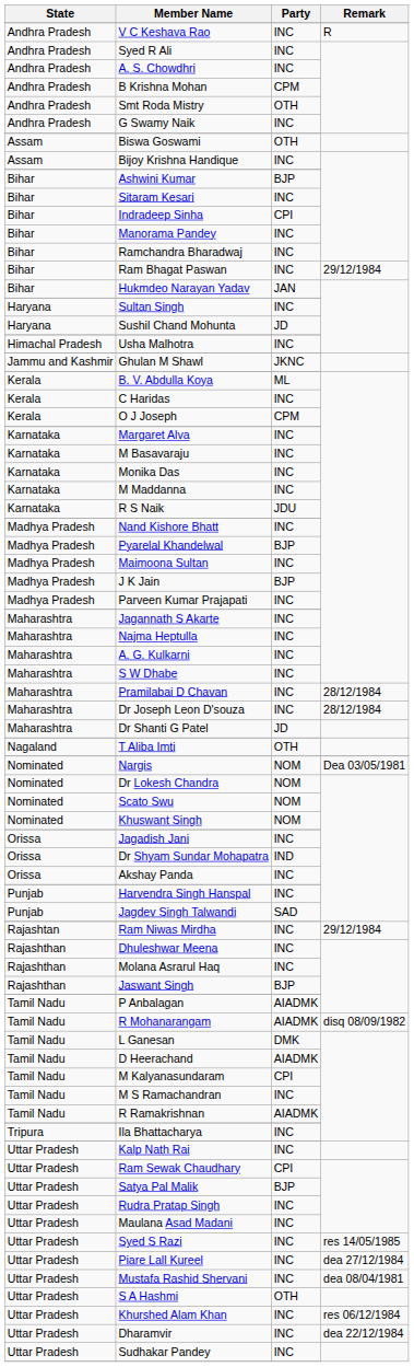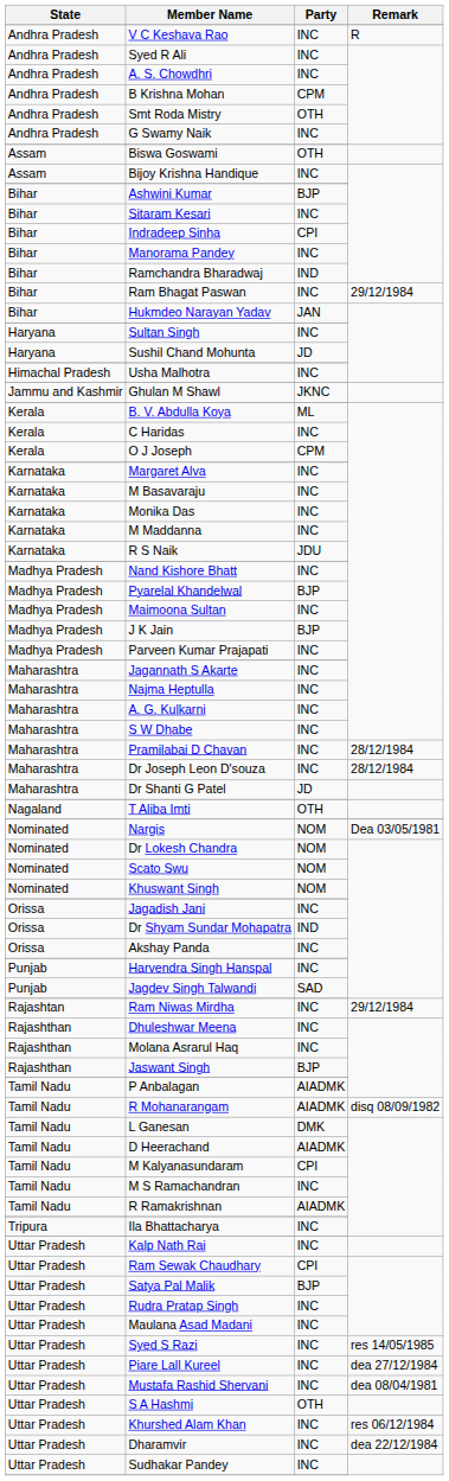 <table class="wikitable sortable">
 <tr>
 <th>State</th>
 <th>Member Name</th>
 <th>Party</th>
 <th>Remark</th>
 </tr>
 <tr>
 </tr>
 <tr>
 <td>Andhra Pradesh</td>
 <td><a href='#'>V C Keshava Rao</a></td>
 <td>INC</td>
 <td>R</td>
 </tr>
 <tr>
 <td>Andhra Pradesh</td>
 <td>Syed R Ali</td>
 <td>INC</td>
 </tr>
 <tr>
 <td>Andhra Pradesh</td>
 <td><a href='#'>A. S. Chowdhri</a></td>
 <td>INC</td>
 </tr>
 <tr>
 <td>Andhra Pradesh</td>
 <td>B Krishna Mohan</td>
 <td>CPM</td>
 </tr>
 <tr>
 <td>Andhra Pradesh</td>
 <td>Smt Roda Mistry</td>
 <td>OTH</td>
 </tr>
 <tr>
 <td>Andhra Pradesh</td>
 <td>G Swamy Naik</td>
 <td>INC</td>
 </tr>
 <tr>
 </tr>
 <tr>
 <td>Assam</td>
 <td>Biswa Goswami</td>
 <td>OTH</td>
 <td></td>
 </tr>
 <tr>
 <td>Assam</td>
 <td>Bijoy Krishna Handique</td>
 <td>INC</td>
 </tr>
 <tr>
 </tr>
 <tr>
 <td>Bihar</td>
 <td><a href='#'>Ashwini Kumar</a></td>
 <td>BJP</td>
 </tr>
 <tr>
 <td>Bihar</td>
 <td><a href='#'>Sitaram Kesari</a></td>
 <td>INC</td>
 </tr>
 <tr>
 <td>Bihar</td>
 <td><a href='#'>Indradeep Sinha</a></td>
 <td>CPI</td>
 </tr>
 <tr>
 <td>Bihar</td>
 <td><a href='#'>Manorama Pandey</a></td>
 <td>INC</td>
 </tr>
 <tr>
 <td>Bihar</td>
 <td>Ramchandra Bharadwaj</td>
-<td>INC</td>
+<td>IND</td>
 </tr>
 <tr>
 <td>Bihar</td>
 <td>Ram Bhagat Paswan</td>
 <td>INC</td>
 <td>29/12/1984</td>
 </tr>
 <tr>
 <td>Bihar</td>
 <td><a href='#'>Hukmdeo Narayan Yadav</a></td>
 <td>JAN</td>
 </tr>
 <tr>
 </tr>
 <tr>
 <td>Haryana</td>
 <td><a href='#'>Sultan Singh</a></td>
 <td>INC</td>
 </tr>
 <tr>
 <td>Haryana</td>
 <td>Sushil Chand Mohunta</td>
 <td>JD</td>
 </tr>
 <tr>
 </tr>
 <tr>
 <td>Himachal Pradesh</td>
 <td>Usha Malhotra</td>
 <td>INC</td>
 </tr>
 <tr>
 </tr>
 <tr>
 <td>Jammu and Kashmir</td>
 <td>Ghulan M Shawl</td>
 <td>JKNC</td>
 <td></td>
 </tr>
 <tr>
 </tr>
 <tr>
 <td>Kerala</td>
 <td><a href='#'>B. V. Abdulla Koya</a></td>
 <td>ML</td>
 </tr>
 <tr>
 <td>Kerala</td>
 <td>C Haridas</td>
 <td>INC</td>
 </tr>
 <tr>
 <td>Kerala</td>
 <td>O J Joseph</td>
 <td>CPM</td>
 </tr>
 <tr>
 </tr>
 <tr>
 <td>Karnataka</td>
 <td><a href='#'>Margaret Alva</a></td>
 <td>INC</td>
 </tr>
 <tr>
 <td>Karnataka</td>
 <td>M Basavaraju</td>
 <td>INC</td>
 </tr>
 <tr>
 <td>Karnataka</td>
 <td>Monika Das</td>
 <td>INC</td>
 </tr>
 <tr>
 <td>Karnataka</td>
 <td>M Maddanna</td>
 <td>INC</td>
 </tr>
 <tr>
 <td>Karnataka</td>
 <td>R S Naik</td>
 <td>JDU</td>
 </tr>
 <tr>
 </tr>
 <tr>
 <td>Madhya Pradesh</td>
 <td><a href='#'>Nand Kishore Bhatt</a></td>
 <td>INC</td>
 </tr>
 <tr>
 <td>Madhya Pradesh</td>
 <td><a href='#'>Pyarelal Khandelwal</a></td>
 <td>BJP</td>
 </tr>
 <tr>
 <td>Madhya Pradesh</td>
 <td><a href='#'>Maimoona Sultan</a></td>
 <td>INC</td>
 </tr>
 <tr>
 <td>Madhya Pradesh</td>
 <td>J K Jain</td>
 <td>BJP</td>
 </tr>
 <tr>
 <td>Madhya Pradesh</td>
 <td>Parveen Kumar Prajapati</td>
 <td>INC</td>
 </tr>
 <tr>
 </tr>
 <tr>
 <td>Maharashtra</td>
 <td><a href='#'>Jagannath S Akarte</a></td>
 <td>INC</td>
 </tr>
 <tr>
 <td>Maharashtra</td>
 <td><a href='#'>Najma Heptulla</a></td>
 <td>INC</td>
 </tr>
 <tr>
 <td>Maharashtra</td>
 <td><a href='#'>A. G. Kulkarni</a></td>
 <td>INC</td>
 </tr>
 <tr>
 <td>Maharashtra</td>
 <td><a href='#'>S W Dhabe</a></td>
 <td>INC</td>
 </tr>
 <tr>
 <td>Maharashtra</td>
 <td><a href='#'>Pramilabai D Chavan</a></td>
 <td>INC</td>
 <td>28/12/1984</td>
 </tr>
 <tr>
 <td>Maharashtra</td>
 <td>Dr Joseph Leon D'souza</td>
 <td>INC</td>
 <td>28/12/1984</td>
 </tr>
 <tr>
 <td>Maharashtra</td>
 <td>Dr Shanti G Patel</td>
 <td>JD</td>
 </tr>
 <tr>
 </tr>
 <tr>
 <td>Nagaland</td>
 <td><a href='#'>T Aliba Imti</a></td>
 <td>OTH</td>
 <td></td>
 </tr>
 <tr>
 </tr>
 <tr>
 <td>Nominated</td>
 <td><a href='#'>Nargis</a></td>
 <td>NOM</td>
 <td>Dea 03/05/1981</td>
 </tr>
 <tr>
 <td>Nominated</td>
 <td>Dr <a href='#'>Lokesh Chandra</a></td>
 <td>NOM</td>
 </tr>
 <tr>
 <td>Nominated</td>
 <td><a href='#'>Scato Swu</a></td>
 <td>NOM</td>
 </tr>
 <tr>
 <td>Nominated</td>
 <td><a href='#'>Khuswant Singh</a></td>
 <td>NOM</td>
 </tr>
 <tr>
 </tr>
 <tr>
 <td>Orissa</td>
 <td><a href='#'>Jagadish Jani</a></td>
 <td>INC</td>
 </tr>
 <tr>
 <td>Orissa</td>
 <td>Dr <a href='#'>Shyam Sundar Mohapatra</a></td>
 <td>IND</td>
 </tr>
 <tr>
 <td>Orissa</td>
 <td>Akshay Panda</td>
 <td>INC</td>
 </tr>
 <tr>
 </tr>
 <tr>
 <td>Punjab</td>
 <td><a href='#'>Harvendra Singh Hanspal</a></td>
 <td>INC</td>
 </tr>
 <tr>
 <td>Punjab</td>
 <td><a href='#'>Jagdev Singh Talwandi</a></td>
 <td>SAD</td>
 </tr>
 <tr>
 </tr>
 <tr>
 <td>Rajashtan</td>
 <td><a href='#'>Ram Niwas Mirdha</a></td>
 <td>INC</td>
 <td>29/12/1984</td>
 </tr>
 <tr>
 <td>Rajashthan</td>
 <td><a href='#'>Dhuleshwar Meena</a></td>
 <td>INC</td>
 </tr>
 <tr>
 <td>Rajashthan</td>
 <td>Molana Asrarul Haq</td>
 <td>INC</td>
 </tr>
 <tr>
 <td>Rajashthan</td>
 <td><a href='#'>Jaswant Singh</a></td>
 <td>BJP</td>
 </tr>
 <tr>
 </tr>
 <tr>
 <td>Tamil Nadu</td>
 <td>P Anbalagan</td>
 <td>AIADMK</td>
 </tr>
 <tr>
 <td>Tamil Nadu</td>
 <td><a href='#'>R Mohanarangam</a></td>
 <td>AIADMK</td>
 <td>disq 08/09/1982</td>
 </tr>
 <tr>
 <td>Tamil Nadu</td>
 <td>L Ganesan</td>
 <td>DMK</td>
 </tr>
 <tr>
 <td>Tamil Nadu</td>
 <td>D Heerachand</td>
 <td>AIADMK</td>
 </tr>
 <tr>
 <td>Tamil Nadu</td>
 <td>M Kalyanasundaram</td>
 <td>CPI</td>
 </tr>
 <tr>
 <td>Tamil Nadu</td>
 <td>M S Ramachandran</td>
 <td>INC</td>
 </tr>
 <tr>
 <td>Tamil Nadu</td>
 <td>R Ramakrishnan</td>
 <td>AIADMK</td>
 </tr>
 <tr>
 </tr>
 <tr>
 <td>Tripura</td>
 <td>Ila Bhattacharya</td>
 <td>INC</td>
 </tr>
 <tr>
 </tr>
 <tr>
 <td>Uttar Pradesh</td>
 <td><a href='#'>Kalp Nath Rai</a></td>
 <td>INC</td>
 <td></td>
 </tr>
 <tr>
 <td>Uttar Pradesh</td>
 <td><a href='#'>Ram Sewak Chaudhary</a></td>
 <td>CPI</td>
 </tr>
 <tr>
 <td>Uttar  Pradesh</td>
 <td><a href='#'>Satya Pal Malik</a></td>
 <td>BJP</td>
 </tr>
 <tr>
 <td>Uttar Pradesh</td>
 <td><a href='#'>Rudra Pratap Singh</a></td>
 <td>INC</td>
 </tr>
 <tr>
 <td>Uttar Pradesh</td>
 <td>Maulana <a href='#'>Asad Madani</a></td>
 <td>INC</td>
 </tr>
 <tr>
 <td>Uttar Pradesh</td>
 <td><a href='#'>Syed S Razi</a></td>
 <td>INC</td>
 <td>res 14/05/1985</td>
 </tr>
 <tr>
 <td>Uttar Pradesh</td>
 <td><a href='#'>Piare Lall Kureel</a></td>
 <td>INC</td>
 <td>dea 27/12/1984</td>
 </tr>
 <tr>
 <td>Uttar Pradesh</td>
 <td><a href='#'>Mustafa Rashid Shervani</a></td>
 <td>INC</td>
 <td>dea 08/04/1981</td>
 </tr>
 <tr>
 <td>Uttar  Pradesh</td>
 <td><a href='#'>S A Hashmi</a></td>
 <td>OTH</td>
 </tr>
 <tr>
 <td>Uttar Pradesh</td>
 <td><a href='#'>Khurshed Alam Khan</a></td>
 <td>INC</td>
 <td>res 06/12/1984</td>
 </tr>
 <tr>
 <td>Uttar  Pradesh</td>
 <td>Dharamvir</td>
 <td>INC</td>
 <td>dea 22/12/1984</td>
 </tr>
 <tr>
 <td>Uttar Pradesh</td>
 <td>Sudhakar Pandey</td>
 <td>INC</td>
 </tr>
 <tr>
 </tr>
 <tr>
 </tr>
 </table>
